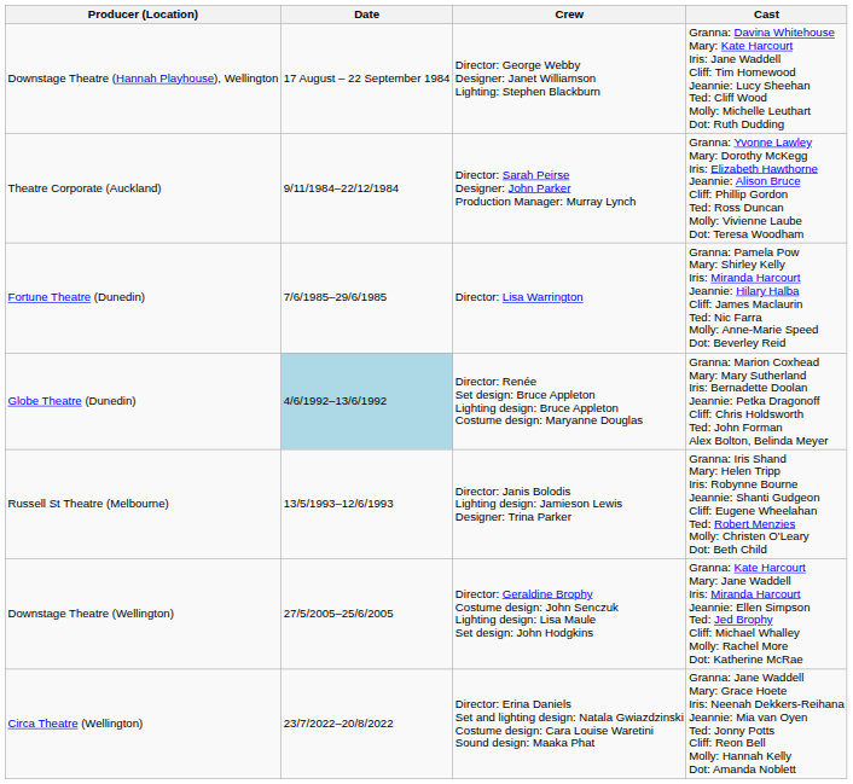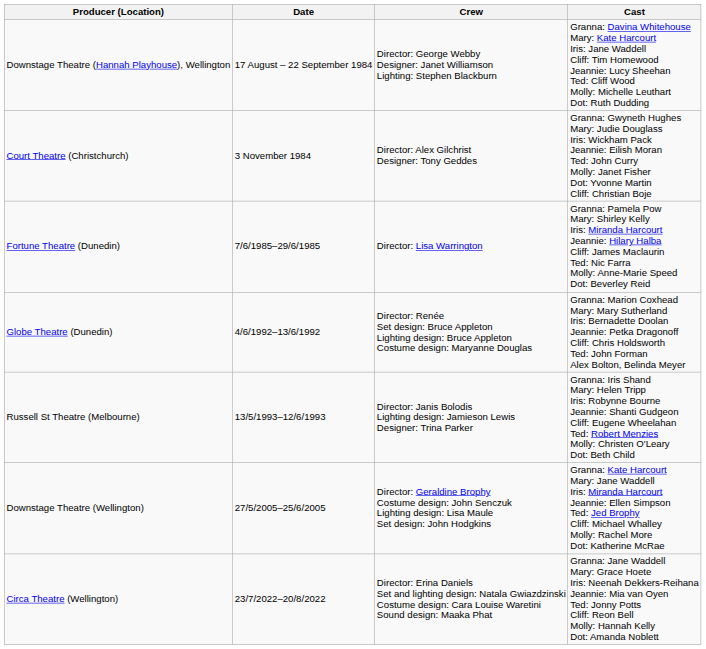 <table class="wikitable">
 <tr>
 <th>Producer (Location)</th>
 <th>Date</th>
 <th>Crew</th>
 <th>Cast</th>
 </tr>
 <tr>
 <td>Downstage Theatre (<a href='#'>Hannah Playhouse</a>), Wellington</td>
 <td>17 August  – 22 September 1984</td>
 <td>Director: George Webby<br>Designer: Janet Williamson<br>Lighting: Stephen Blackburn</td>
 <td>Granna: <a href='#'>Davina Whitehouse</a><br>Mary: <a href='#'>Kate Harcourt</a><br>Iris: Jane Waddell<br>Cliff: Tim Homewood<br>Jeannie: Lucy Sheehan<br>Ted: Cliff Wood<br>Molly: Michelle Leuthart<br>Dot: Ruth Dudding</td>
 </tr>
 <tr>
-<td>Theatre Corporate (Auckland)</td>
-<td>9/11/1984–22/12/1984</td>
-<td>Director: <a href='#'>Sarah Peirse</a><br>Designer:  <a href='#'>John Parker</a><br>Production Manager: Murray Lynch</td>
-<td>Granna: <a href='#'>Yvonne Lawley</a><br>Mary: Dorothy McKegg<br>Iris:  <a href='#'>Elizabeth Hawthorne</a><br>Jeannie: <a href='#'>Alison Bruce</a><br>Cliff:  Phillip Gordon<br>Ted:  Ross Duncan<br>Molly:  Vivienne Laube<br>Dot:  Teresa Woodham</td>
+<td><a href='#'>Court Theatre</a> (Christchurch)</td>
+<td>3 November 1984</td>
+<td>Director: Alex Gilchrist<br>Designer: Tony Geddes</td>
+<td>Granna: Gwyneth Hughes<br>Mary: Judie Douglass<br>Iris: Wickham Pack<br>Jeannie: Eilish Moran<br>Ted: John Curry<br>Molly: Janet Fisher<br>Dot: Yvonne Martin<br>Cliff: Christian Boje</td>
 </tr>
 <tr>
 <td><a href='#'>Fortune Theatre</a> (Dunedin)</td>
 <td>7/6/1985–29/6/1985</td>
 <td>Director: <a href='#'>Lisa Warrington</a></td>
 <td>Granna: Pamela Pow<br>Mary: Shirley Kelly<br>Iris: <a href='#'>Miranda Harcourt</a><br>Jeannie: <a href='#'>Hilary Halba</a><br>Cliff: James Maclaurin<br>Ted: Nic Farra<br>Molly: Anne-Marie Speed<br>Dot: Beverley Reid</td>
 </tr>
 <tr>
 <td><a href='#'>Globe Theatre</a> (Dunedin)</td>
-<td style="background: lightblue;">4/6/1992–13/6/1992</td>
+<td>4/6/1992–13/6/1992</td>
 <td>Director: Renée<br>Set design: Bruce Appleton<br>Lighting design: Bruce Appleton<br>Costume design: Maryanne Douglas</td>
 <td>Granna: Marion Coxhead<br>Mary: Mary Sutherland<br>Iris: Bernadette Doolan<br>Jeannie: Petka Dragonoff<br>Cliff: Chris Holdsworth<br>Ted: John Forman<br>Alex Bolton, Belinda Meyer</td>
 </tr>
 <tr>
 <td>Russell St Theatre (Melbourne)</td>
 <td>13/5/1993–12/6/1993</td>
 <td>Director: Janis Bolodis<br>Lighting design: Jamieson Lewis<br>Designer: Trina Parker</td>
 <td>Granna: Iris Shand<br>Mary: Helen Tripp<br>Iris: Robynne Bourne<br>Jeannie: Shanti Gudgeon<br>Cliff: Eugene Wheelahan<br>Ted: <a href='#'>Robert Menzies</a><br>Molly: Christen O'Leary<br>Dot: Beth Child</td>
 </tr>
 <tr>
 <td>Downstage Theatre (Wellington)</td>
 <td>27/5/2005–25/6/2005</td>
 <td>Director: <a href='#'>Geraldine Brophy</a><br>Costume design: John Senczuk<br>Lighting design: Lisa Maule<br>Set design: John Hodgkins</td>
 <td>Granna: <a href='#'>Kate Harcourt</a><br>Mary: Jane Waddell<br>Iris: <a href='#'>Miranda Harcourt</a><br>Jeannie: Ellen Simpson<br>Ted: <a href='#'>Jed Brophy</a><br>Cliff: Michael Whalley<br>Molly: Rachel More<br>Dot: Katherine McRae</td>
 </tr>
 <tr>
 <td><a href='#'>Circa Theatre</a> (Wellington)</td>
 <td>23/7/2022–20/8/2022</td>
 <td>Director: Erina Daniels<br>Set and lighting design: Natala Gwiazdzinski<br>Costume design: Cara Louise Waretini<br>Sound design: Maaka Phat</td>
 <td>Granna: Jane Waddell<br>Mary: Grace Hoete<br>Iris: Neenah Dekkers-Reihana<br>Jeannie: Mia van Oyen<br>Ted: Jonny Potts<br>Cliff: Reon Bell<br>Molly: Hannah Kelly<br>Dot: Amanda Noblett</td>
 </tr>
 </table>
